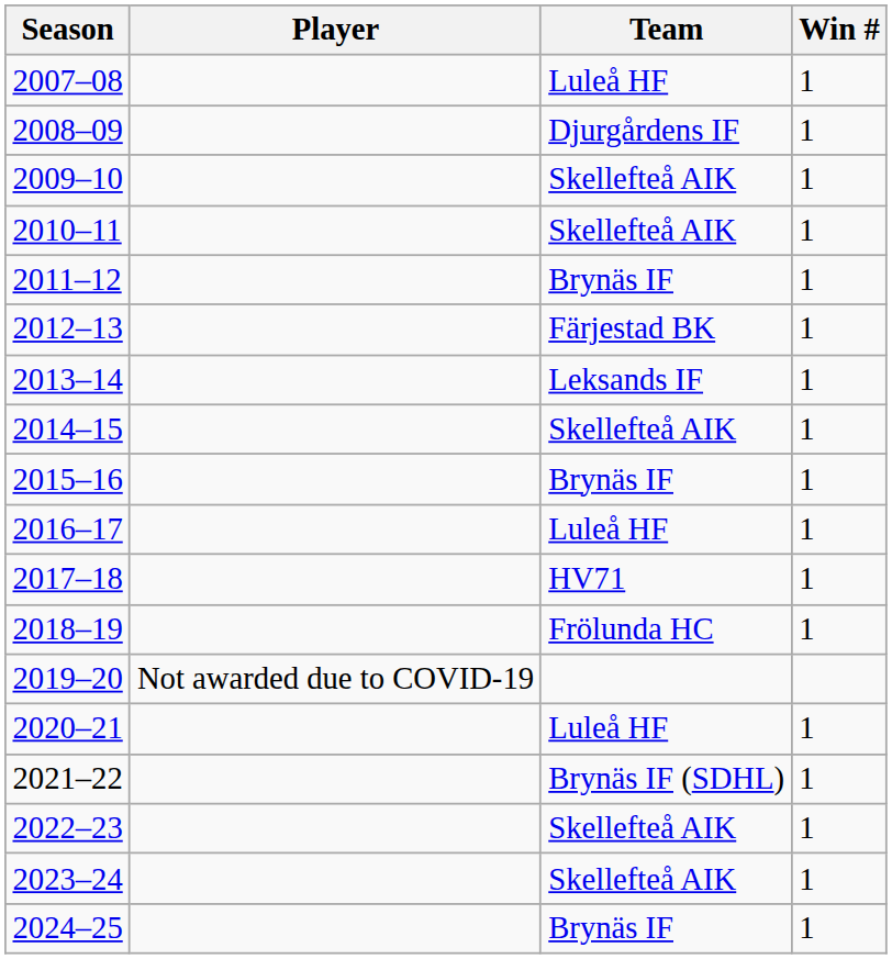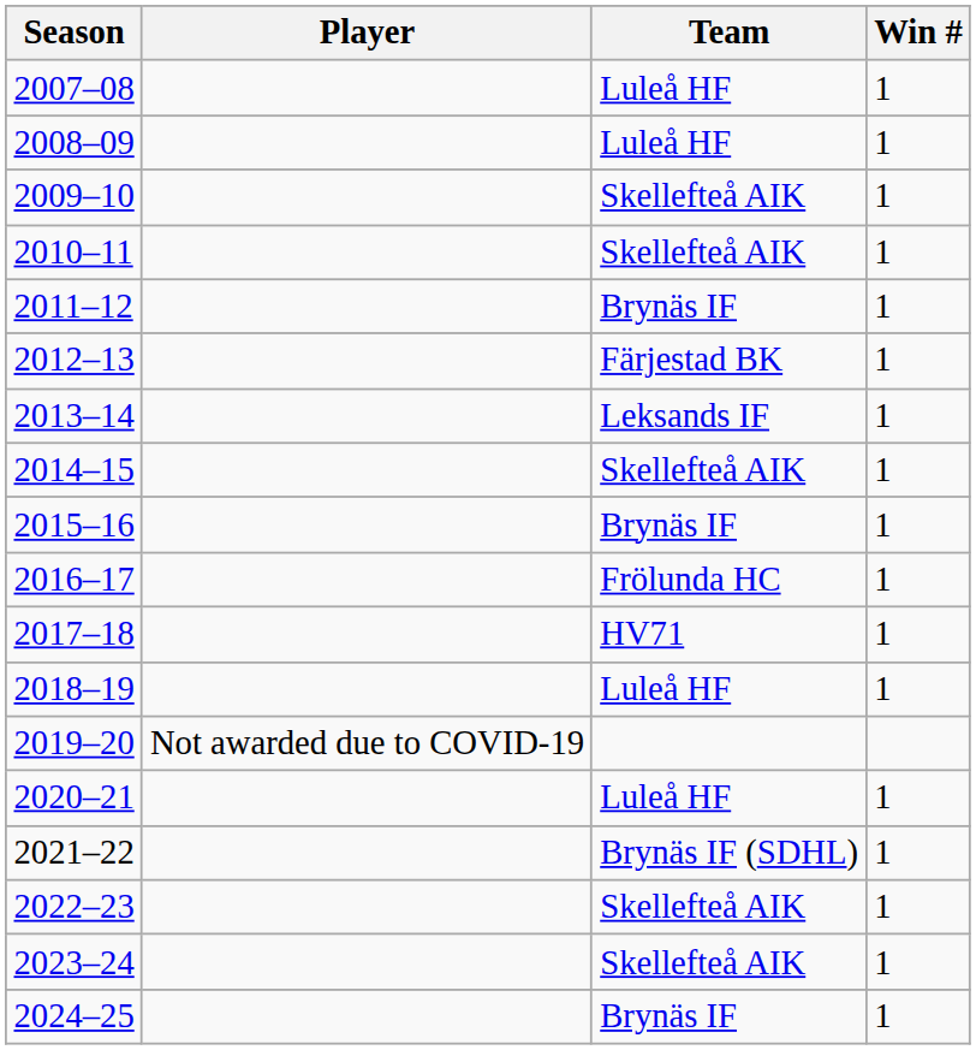 <table class="wikitable sortable">
 <tr>
 <th>Season</th>
 <th>Player</th>
 <th>Team</th>
 <th>Win #</th>
 </tr>
 <tr>
 <td><a href='#'>2007–08</a></td>
 <td></td>
 <td><a href='#'>Luleå HF</a></td>
 <td>1</td>
 </tr>
 <tr>
 <td><a href='#'>2008–09</a></td>
 <td></td>
-<td><a href='#'>Djurgårdens IF</a></td>
+<td><a href='#'>Luleå HF</a></td>
 <td>1</td>
 </tr>
 <tr>
 <td><a href='#'>2009–10</a></td>
 <td></td>
 <td><a href='#'>Skellefteå AIK</a></td>
 <td>1</td>
 </tr>
 <tr>
 <td><a href='#'>2010–11</a></td>
 <td></td>
 <td><a href='#'>Skellefteå AIK</a></td>
 <td>1</td>
 </tr>
 <tr>
 <td><a href='#'>2011–12</a></td>
 <td></td>
 <td><a href='#'>Brynäs IF</a></td>
 <td>1</td>
 </tr>
 <tr>
 <td><a href='#'>2012–13</a></td>
 <td></td>
 <td><a href='#'>Färjestad BK</a></td>
 <td>1</td>
 </tr>
 <tr>
 <td><a href='#'>2013–14</a></td>
 <td></td>
 <td><a href='#'>Leksands IF</a></td>
 <td>1</td>
 </tr>
 <tr>
 <td><a href='#'>2014–15</a></td>
 <td></td>
 <td><a href='#'>Skellefteå AIK</a></td>
 <td>1</td>
 </tr>
 <tr>
 <td><a href='#'>2015–16</a></td>
 <td></td>
 <td><a href='#'>Brynäs IF</a></td>
 <td>1</td>
 </tr>
 <tr>
 <td><a href='#'>2016–17</a></td>
 <td></td>
-<td><a href='#'>Luleå HF</a></td>
+<td><a href='#'>Frölunda HC</a></td>
 <td>1</td>
 </tr>
 <tr>
 <td><a href='#'>2017–18</a></td>
 <td></td>
 <td><a href='#'>HV71</a></td>
 <td>1</td>
 </tr>
 <tr>
 <td><a href='#'>2018–19</a></td>
 <td></td>
-<td><a href='#'>Frölunda HC</a></td>
+<td><a href='#'>Luleå HF</a></td>
 <td>1</td>
 </tr>
 <tr>
 <td><a href='#'>2019–20</a></td>
 <td>Not awarded due to COVID-19</td>
 <td></td>
 <td></td>
 </tr>
 <tr>
 <td><a href='#'>2020–21</a></td>
 <td></td>
 <td><a href='#'>Luleå HF</a></td>
 <td>1</td>
 </tr>
 <tr>
 <td>2021–22</td>
 <td></td>
 <td><a href='#'>Brynäs IF</a> (<a href='#'>SDHL</a>)</td>
 <td>1</td>
 </tr>
 <tr>
 <td><a href='#'>2022–23</a></td>
 <td></td>
 <td><a href='#'>Skellefteå AIK</a></td>
 <td>1</td>
 </tr>
 <tr>
 <td><a href='#'>2023–24</a></td>
 <td></td>
 <td><a href='#'>Skellefteå AIK</a></td>
 <td>1</td>
 </tr>
 <tr>
 <td><a href='#'>2024–25</a></td>
 <td></td>
 <td><a href='#'>Brynäs IF</a></td>
 <td>1</td>
 </tr>
 </table>
